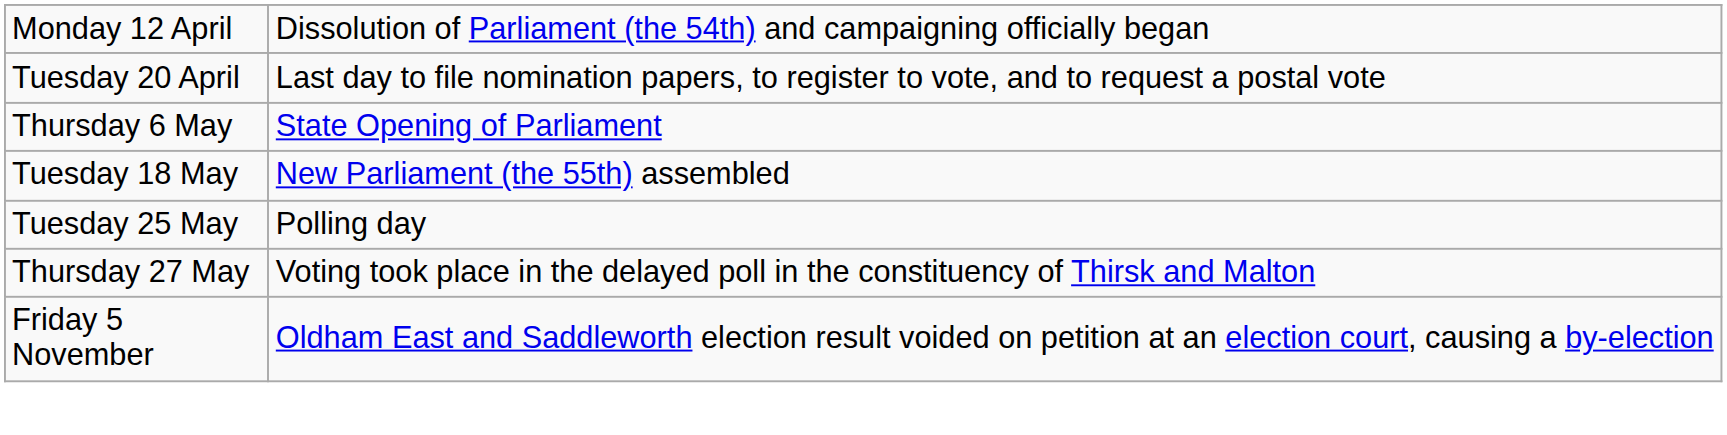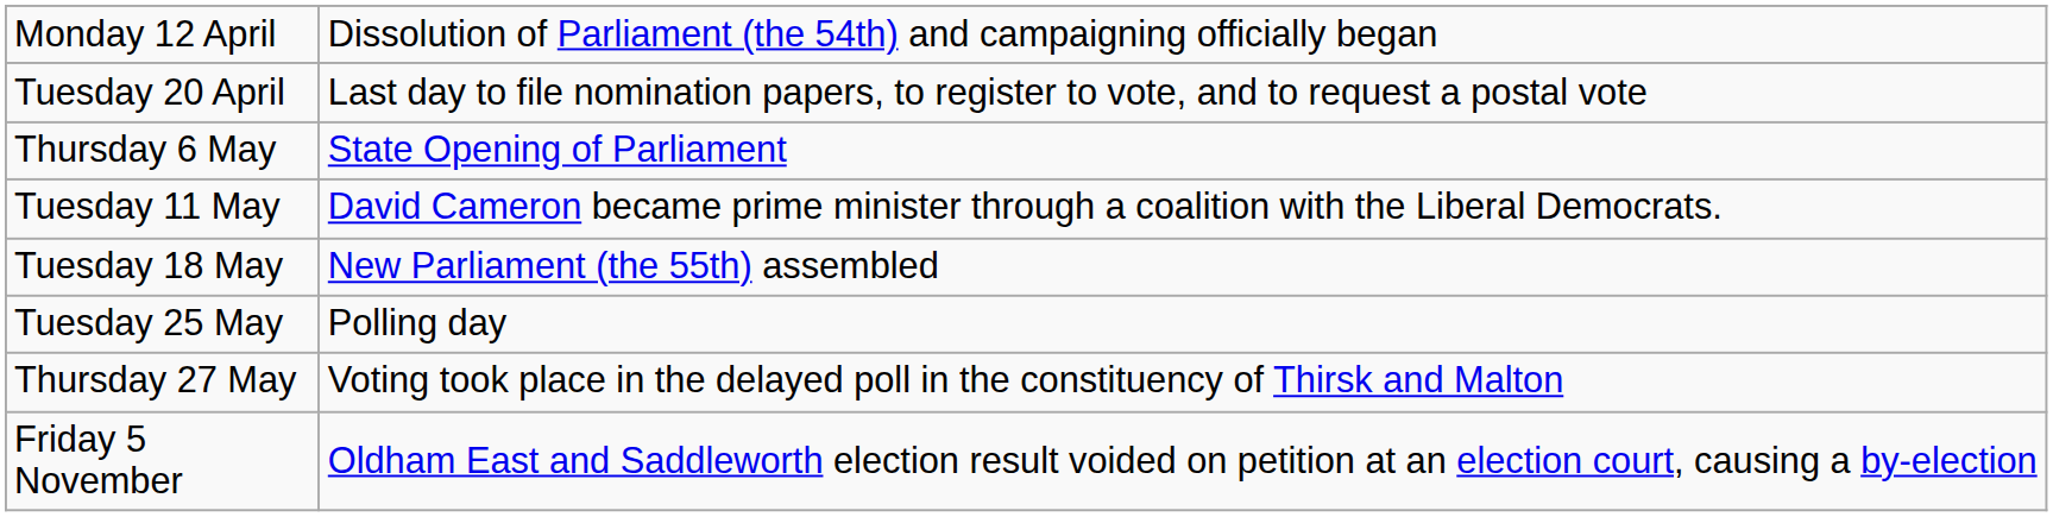 <table class="wikitable">
 <tr>
 <td style="width:130px;">Monday 12 April</td>
 <td>Dissolution of <a href='#'>Parliament (the 54th)</a> and campaigning officially began</td>
 </tr>
 <tr>
 <td>Tuesday 20 April</td>
 <td>Last day to file nomination papers, to register to vote, and to request a postal vote</td>
 </tr>
 <tr>
 <td>Thursday 6 May</td>
 <td><a href='#'>State Opening of Parliament</a></td>
+</tr>
+<tr>
+<td>Tuesday 11 May</td>
+<td><a href='#'>David Cameron</a> became prime minister through a coalition with the Liberal Democrats.</td>
 </tr>
 <tr>
 <td>Tuesday 18 May</td>
 <td><a href='#'>New Parliament (the 55th)</a> assembled</td>
 </tr>
 <tr>
 <td>Tuesday 25 May</td>
 <td>Polling day</td>
 </tr>
 <tr>
 <td>Thursday 27 May</td>
 <td>Voting took place in the delayed poll in the constituency of <a href='#'>Thirsk and Malton</a></td>
 </tr>
 <tr>
 <td>Friday 5 November</td>
 <td><a href='#'>Oldham East and Saddleworth</a> election result voided on petition at an <a href='#'>election court</a>, causing a <a href='#'>by-election</a></td>
 </tr>
 </table>
